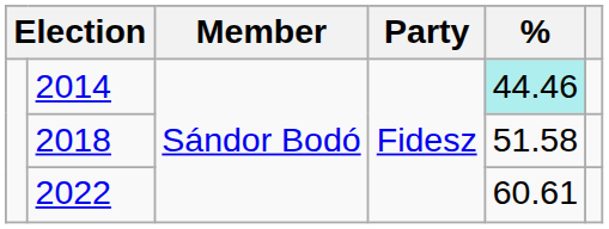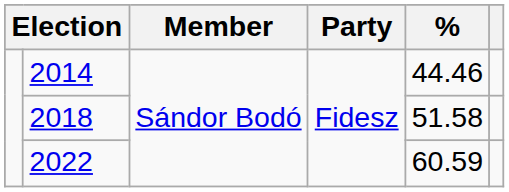 <table class=wikitable>
 <tr>
 <th colspan=2>Election</th>
 <th>Member</th>
 <th>Party</th>
 <th>%</th>
 <th></th>
 </tr>
 <tr>
 <td rowspan=3 bgcolor=></td>
 <td><a href='#'>2014</a></td>
 <td rowspan=3><a href='#'>Sándor Bodó</a></td>
 <td rowspan=3><a href='#'>Fidesz</a></td>
-<td align=right style="background: paleturquoise;">44.46</td>
+<td align=right>44.46</td>
 <td align=center></td>
 </tr>
 <tr>
 <td><a href='#'>2018</a></td>
 <td align=right>51.58</td>
 <td align=center></td>
 </tr>
 <tr>
 <td><a href='#'>2022</a></td>
-<td align=right>60.61</td>
+<td align=right>60.59</td>
 <td align=center></td>
 </tr>
 </table>
